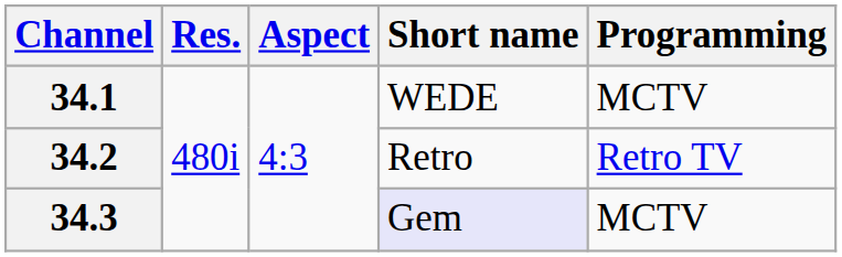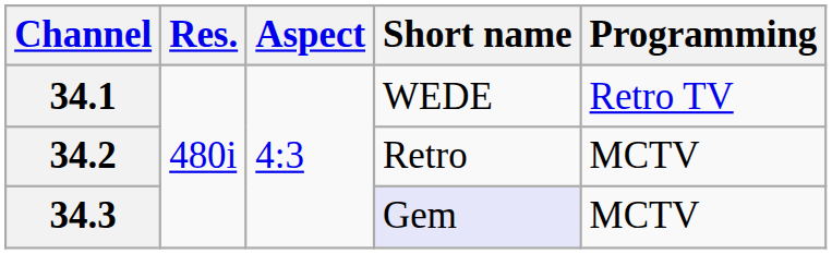 <table class="wikitable">
 <tr>
 <th><a href='#'>Channel</a></th>
 <th><a href='#'>Res.</a></th>
 <th><a href='#'>Aspect</a></th>
 <th>Short name</th>
 <th>Programming</th>
 </tr>
 <tr>
 <th scope = "row">34.1</th>
 <td rowspan="3"><a href='#'>480i</a></td>
 <td rowspan="3"><a href='#'>4:3</a></td>
 <td>WEDE</td>
-<td>MCTV</td>
+<td><a href='#'>Retro TV</a></td>
 </tr>
 <tr>
 <th scope = "row">34.2</th>
 <td>Retro</td>
-<td><a href='#'>Retro TV</a></td>
+<td>MCTV</td>
 </tr>
 <tr>
 <th scope = "row">34.3</th>
 <td style="background: lavender;">Gem</td>
 <td>MCTV</td>
 </tr>
 </table>
